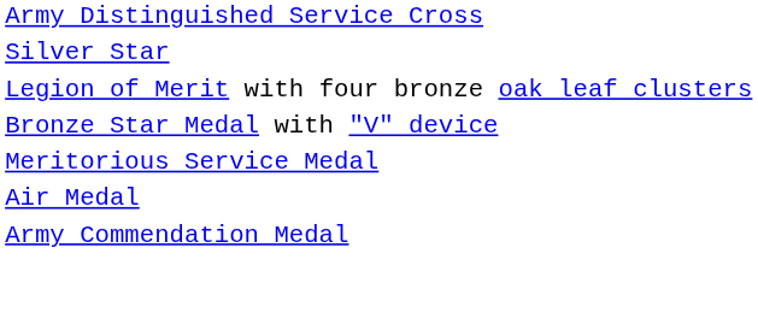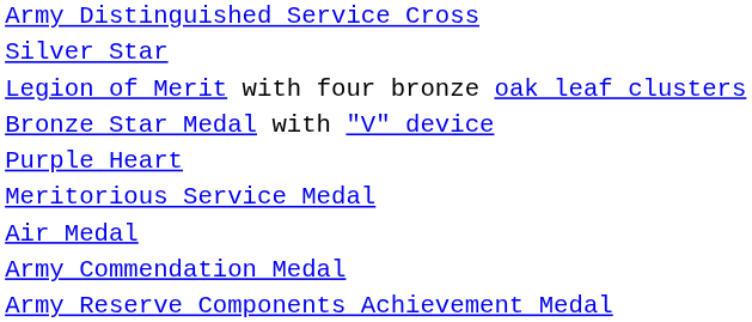 <table>
 <tr>
 <td></td>
 <td><a href='#'>Army Distinguished Service Cross</a></td>
 </tr>
 <tr>
 <td></td>
 <td><a href='#'>Silver Star</a></td>
 </tr>
 <tr>
 <td><span></span><span></span><span></span><span></span></td>
 <td><a href='#'>Legion of Merit</a> with four bronze <a href='#'>oak leaf clusters</a></td>
 </tr>
 <tr>
 <td></td>
 <td><a href='#'>Bronze Star Medal</a> with <a href='#'>"V" device</a></td>
 </tr>
 <tr>
 <td></td>
+<td><a href='#'>Purple Heart</a></td>
+</tr>
+<tr>
+<td></td>
 <td><a href='#'>Meritorious Service Medal</a></td>
 </tr>
 <tr>
 <td></td>
 <td><a href='#'>Air Medal</a></td>
 </tr>
 <tr>
 <td></td>
 <td><a href='#'>Army Commendation Medal</a></td>
 </tr>
+<tr>
+<td></td>
+<td><a href='#'>Army Reserve Components Achievement Medal</a></td>
+</tr>
 </table>
